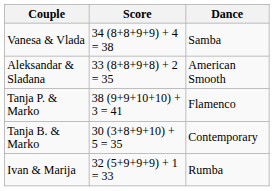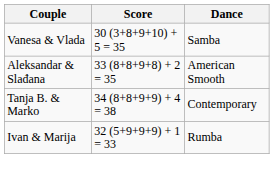 <table class="wikitable" style="width:40%;">
 <tr>
 <th>Couple</th>
 <th>Score</th>
 <th>Dance</th>
 </tr>
 <tr>
 <td>Vanesa & Vlada</td>
-<td>34 (8+8+9+9) + 4 = 38</td>
+<td>30 (3+8+9+10) + 5 = 35</td>
 <td>Samba</td>
 </tr>
 <tr>
 <td>Aleksandar & Slađana</td>
 <td>33 (8+8+9+8) + 2 = 35</td>
 <td>American Smooth</td>
 </tr>
 <tr>
-<td>Tanja P. & Marko</td>
-<td>38 (9+9+10+10) + 3 = 41</td>
-<td>Flamenco</td>
-</tr>
-<tr>
 <td>Tanja B. & Marko</td>
-<td>30 (3+8+9+10) + 5 = 35</td>
+<td>34 (8+8+9+9) + 4 = 38</td>
 <td>Contemporary</td>
 </tr>
 <tr>
 <td>Ivan & Marija</td>
 <td>32 (5+9+9+9) + 1 = 33</td>
 <td>Rumba</td>
 </tr>
 </table>
